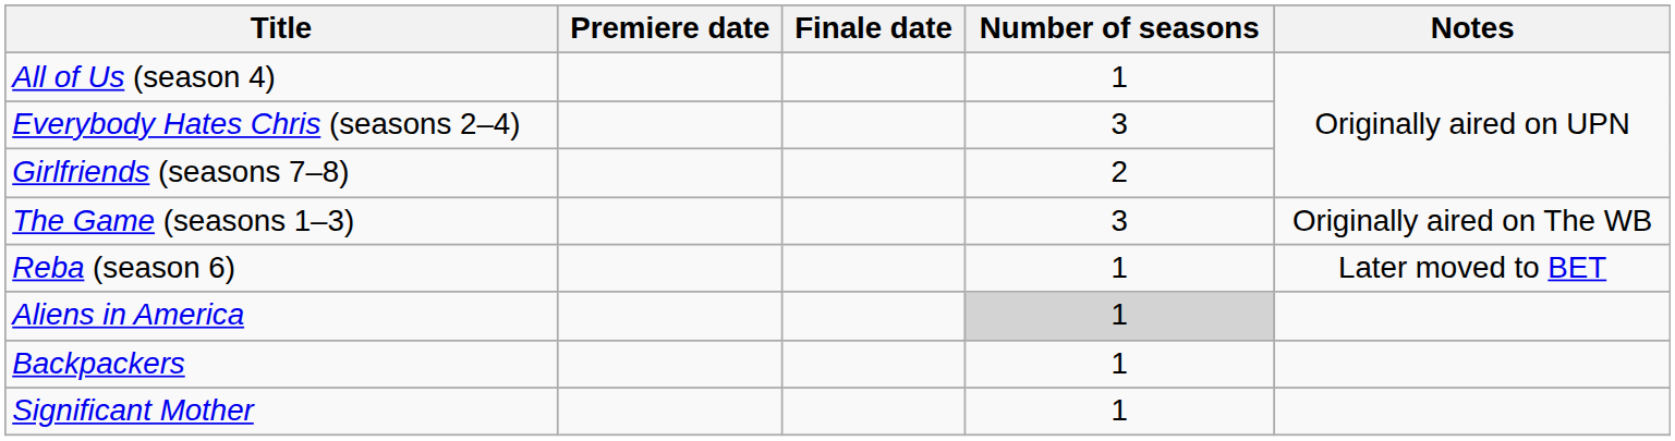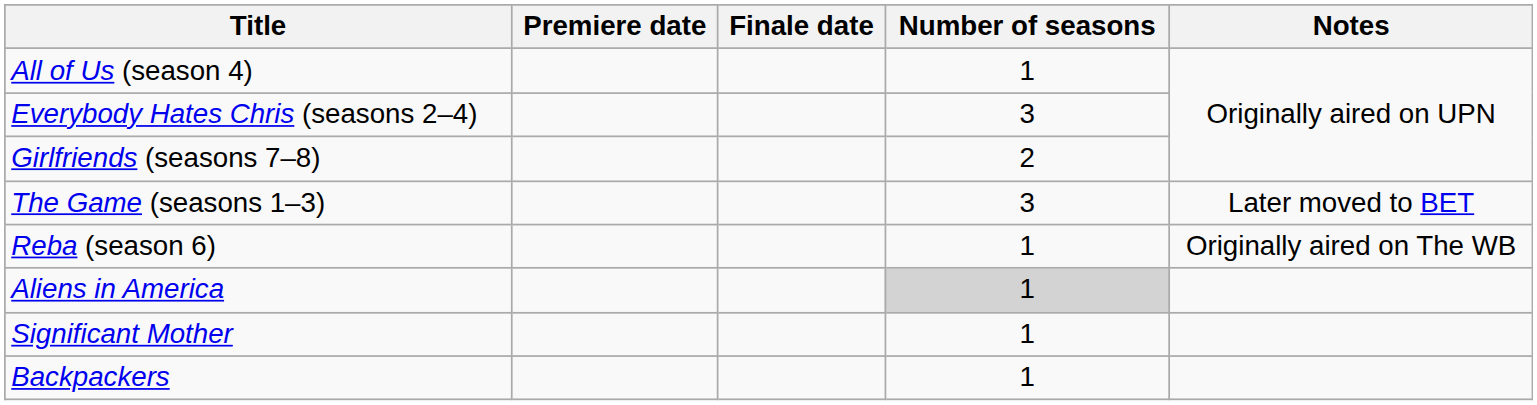 <table class="wikitable plainrowheaders sortable" style="width:100%;text-align:center;">
 <tr>
 <th ! scope="col">Title</th>
 <th scope="col">Premiere date</th>
 <th scope="col">Finale date</th>
 <th scope="col">Number of seasons</th>
 <th scope="col">Notes</th>
 </tr>
 <tr>
 <td scope="row" style="text-align:left;"><em><a href='#'>All of Us</a></em> (season 4)</td>
 <td></td>
 <td></td>
 <td>1</td>
 <td rowspan=3>Originally aired on UPN</td>
 </tr>
 <tr>
 <td scope="row" style="text-align:left;"><em><a href='#'>Everybody Hates Chris</a></em> (seasons 2–4)</td>
 <td></td>
 <td></td>
 <td>3</td>
 </tr>
 <tr>
 <td scope="row" style="text-align:left;"><em><a href='#'>Girlfriends</a></em> (seasons 7–8)</td>
 <td></td>
 <td></td>
 <td>2</td>
 </tr>
 <tr>
 <td scope="row" style="text-align:left;"><em><a href='#'>The Game</a></em> (seasons 1–3)</td>
 <td></td>
 <td></td>
 <td>3</td>
-<td>Originally aired on The WB</td>
+<td>Later moved to <a href='#'>BET</a></td>
 </tr>
 <tr>
 <td scope="row" style="text-align:left;"><em><a href='#'>Reba</a></em> (season 6)</td>
 <td></td>
 <td></td>
 <td>1</td>
-<td>Later moved to <a href='#'>BET</a></td>
+<td>Originally aired on The WB</td>
 </tr>
 <tr>
 <td scope="row" style="text-align:left;"><em><a href='#'>Aliens in America</a></em></td>
 <td></td>
 <td></td>
 <td style="background: lightgrey;">1</td>
 <td></td>
 </tr>
 <tr>
+<td scope="row" style="text-align:left;"><em><a href='#'>Significant Mother</a></em></td>
+<td></td>
+<td></td>
+<td>1</td>
+<td></td>
+</tr>
+<tr>
 <td scope="row" style="text-align:left;"><em><a href='#'>Backpackers</a></em></td>
 <td></td>
 <td></td>
 <td>1</td>
 <td></td>
 </tr>
-<tr>
-<td scope="row" style="text-align:left;"><em><a href='#'>Significant Mother</a></em></td>
-<td></td>
-<td></td>
-<td>1</td>
-<td></td>
-</tr>
 </table>
